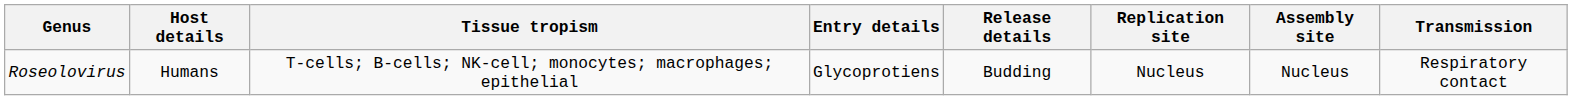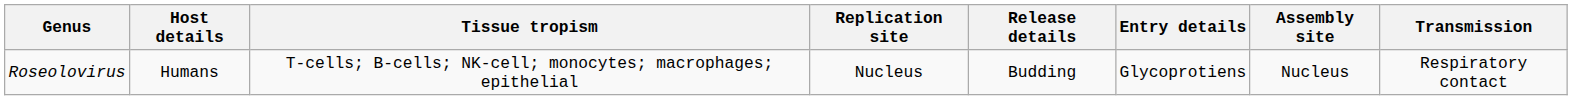 <table class="wikitable sortable" style="text-align:center">
 <tr>
 <th>Genus</th>
 <th>Host details</th>
 <th>Tissue tropism</th>
+<th>Replication site</th>
+<th>Release details</th>
 <th>Entry details</th>
-<th>Release details</th>
-<th>Replication site</th>
 <th>Assembly site</th>
 <th>Transmission</th>
 </tr>
 <tr>
 <td><em>Roseolovirus</em></td>
 <td>Humans</td>
 <td>T-cells; B-cells; NK-cell; monocytes; macrophages; epithelial</td>
+<td>Nucleus</td>
+<td>Budding</td>
 <td>Glycoprotiens</td>
-<td>Budding</td>
-<td>Nucleus</td>
 <td>Nucleus</td>
 <td>Respiratory contact</td>
 </tr>
 </table>
